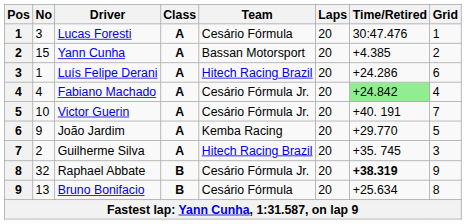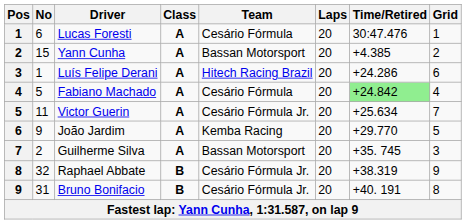 <table class="wikitable" style="font-size:95%">
 <tr>
 <th>Pos</th>
 <th>No</th>
 <th>Driver</th>
 <th>Class</th>
 <th>Team</th>
 <th>Laps</th>
 <th>Time/Retired</th>
 <th>Grid</th>
 </tr>
 <tr>
 <th>1</th>
-<td>3</td>
+<td>6</td>
 <td> <a href='#'>Lucas Foresti</a></td>
 <td align="center"><strong><span>A</span></strong></td>
 <td>Cesário Fórmula</td>
 <td>20</td>
 <td>30:47.476</td>
 <td>1</td>
 </tr>
 <tr>
 <th>2</th>
 <td>15</td>
 <td> <a href='#'>Yann Cunha</a></td>
 <td align="center"><strong><span>A</span></strong></td>
 <td>Bassan Motorsport</td>
 <td>20</td>
 <td>+4.385</td>
 <td>2</td>
 </tr>
 <tr>
 <th>3</th>
 <td>1</td>
 <td> <a href='#'>Luís Felipe Derani</a></td>
 <td align="center"><strong><span>A</span></strong></td>
 <td><a href='#'>Hitech Racing Brazil</a></td>
 <td>20</td>
 <td>+24.286</td>
 <td>6</td>
 </tr>
 <tr>
 <th>4</th>
-<td>4</td>
+<td>5</td>
 <td> <a href='#'>Fabiano Machado</a></td>
 <td align="center"><strong><span>A</span></strong></td>
-<td>Cesário Fórmula Jr.</td>
+<td>Cesário Fórmula</td>
 <td>20</td>
 <td style="background: lightgreen;">+24.842</td>
 <td>4</td>
 </tr>
 <tr>
 <th>5</th>
-<td>10</td>
+<td>11</td>
 <td> <a href='#'>Victor Guerin</a></td>
 <td align="center"><strong><span>A</span></strong></td>
 <td>Cesário Fórmula Jr.</td>
 <td>20</td>
-<td>+40. 191</td>
+<td>+25.634</td>
 <td>7</td>
 </tr>
 <tr>
 <th>6</th>
 <td>9</td>
 <td> João Jardim</td>
 <td align="center"><strong><span>A</span></strong></td>
 <td>Kemba Racing</td>
 <td>20</td>
 <td>+29.770</td>
 <td>5</td>
 </tr>
 <tr>
 <th>7</th>
 <td>2</td>
 <td> Guilherme Silva</td>
 <td align="center"><strong><span>A</span></strong></td>
-<td><a href='#'>Hitech Racing Brazil</a></td>
+<td>Bassan Motorsport</td>
 <td>20</td>
 <td>+35. 745</td>
 <td>3</td>
 </tr>
 <tr>
 <th>8</th>
 <td>32</td>
 <td> Raphael Abbate</td>
 <td align=center><strong><span>B</span></strong></td>
 <td>Cesário Fórmula Jr.</td>
 <td>20</td>
-<td><strong>+38.319</strong></td>
+<td>+38.319</td>
 <td>9</td>
 </tr>
 <tr>
 <th>9</th>
-<td>13</td>
+<td>31</td>
 <td> <a href='#'>Bruno Bonifacio</a></td>
 <td align=center><strong><span>B</span></strong></td>
-<td>Cesário Fórmula</td>
+<td>Cesário Fórmula Jr.</td>
 <td>20</td>
-<td>+25.634</td>
+<td>+40. 191</td>
 <td>8</td>
 </tr>
 <tr>
 <th colspan=8 align=center>Fastest lap: <a href='#'>Yann Cunha</a>, 1:31.587,  on lap 9</th>
 </tr>
 </table>
